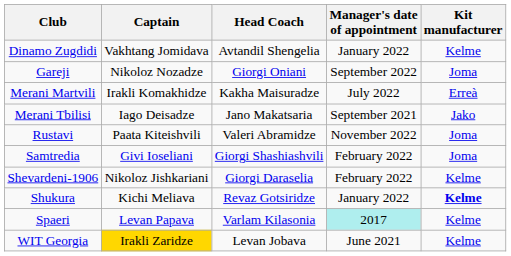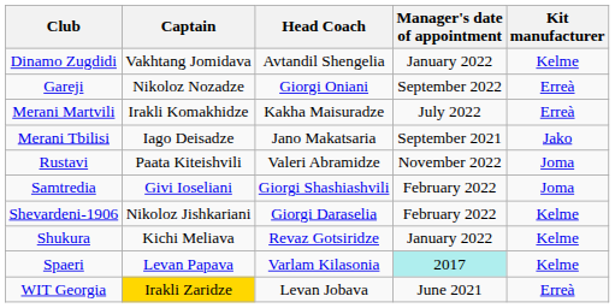 <table class="wikitable sortable" style="text-align:center">
 <tr>
 <th>Club</th>
 <th>Captain</th>
 <th>Head Coach</th>
 <th>Manager's date <br>of appointment</th>
 <th>Kit <br>manufacturer</th>
 </tr>
 <tr>
 <td><a href='#'>Dinamo Zugdidi</a></td>
 <td>Vakhtang Jomidava</td>
 <td>Avtandil Shengelia</td>
 <td>January 2022</td>
 <td> <a href='#'>Kelme</a></td>
 </tr>
 <tr>
 <td><a href='#'>Gareji</a></td>
 <td>Nikoloz Nozadze</td>
 <td><a href='#'>Giorgi Oniani</a></td>
 <td>September 2022</td>
-<td> <a href='#'>Joma</a></td>
+<td> <a href='#'>Erreà</a></td>
 </tr>
 <tr>
 <td><a href='#'>Merani Martvili</a></td>
 <td>Irakli Komakhidze</td>
 <td>Kakha Maisuradze</td>
 <td>July 2022</td>
 <td> <a href='#'>Erreà</a></td>
 </tr>
 <tr>
 <td><a href='#'>Merani Tbilisi</a></td>
 <td>Iago Deisadze</td>
 <td>Jano Makatsaria</td>
 <td>September 2021</td>
 <td> <a href='#'>Jako</a></td>
 </tr>
 <tr>
 <td><a href='#'>Rustavi</a></td>
 <td>Paata Kiteishvili</td>
 <td>Valeri Abramidze</td>
 <td>November 2022</td>
 <td> <a href='#'>Joma</a></td>
 </tr>
 <tr>
 <td><a href='#'>Samtredia</a></td>
 <td><a href='#'>Givi Ioseliani</a></td>
 <td><a href='#'>Giorgi Shashiashvili</a></td>
 <td>February 2022</td>
 <td> <a href='#'>Joma</a></td>
 </tr>
 <tr>
 <td><a href='#'>Shevardeni-1906</a></td>
 <td>Nikoloz Jishkariani</td>
 <td><a href='#'>Giorgi Daraselia</a></td>
 <td>February 2022</td>
 <td> <a href='#'>Kelme</a></td>
 </tr>
 <tr>
 <td><a href='#'>Shukura</a></td>
 <td>Kichi Meliava</td>
 <td><a href='#'>Revaz Gotsiridze</a></td>
 <td>January 2022</td>
-<td><strong> <a href='#'>Kelme</a></strong></td>
+<td> <a href='#'>Kelme</a></td>
 </tr>
 <tr>
 <td><a href='#'>Spaeri</a></td>
 <td><a href='#'>Levan Papava</a></td>
 <td><a href='#'>Varlam Kilasonia</a></td>
 <td style="background: paleturquoise;">2017</td>
 <td> <a href='#'>Kelme</a></td>
 </tr>
 <tr>
 <td><a href='#'>WIT Georgia</a></td>
 <td style="background: gold;">Irakli Zaridze</td>
 <td>Levan Jobava</td>
 <td>June 2021</td>
-<td> <a href='#'>Kelme</a></td>
+<td> <a href='#'>Erreà</a></td>
 </tr>
 </table>
